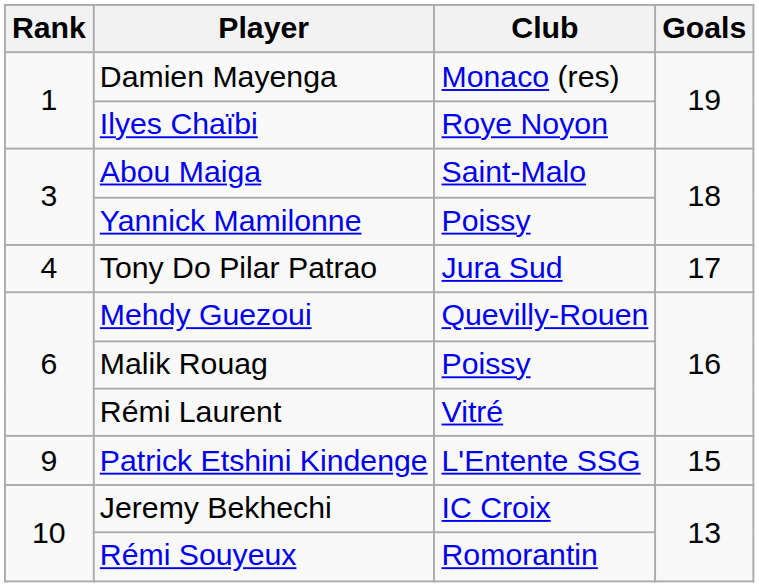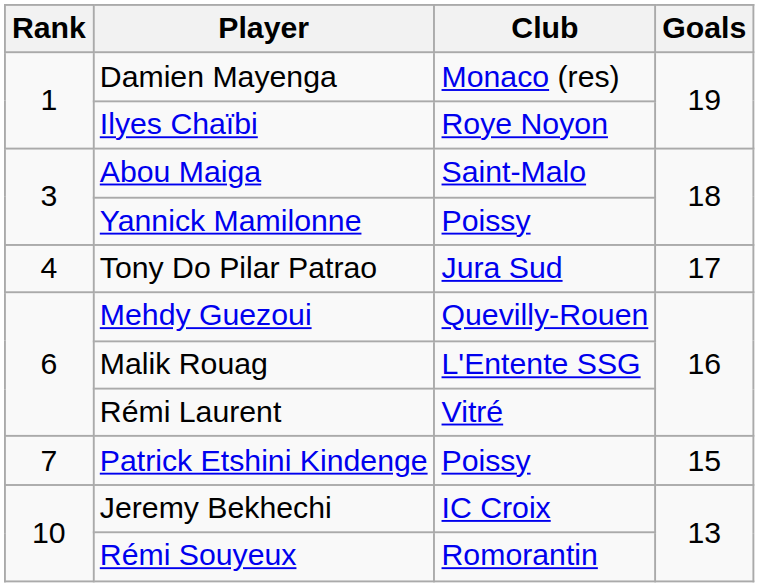 <table class="wikitable" style="text-align:center">
 <tr>
 <th>Rank</th>
 <th>Player</th>
 <th>Club</th>
 <th>Goals</th>
 </tr>
 <tr>
 <td rowspan="2">1</td>
 <td align="left">Damien Mayenga</td>
 <td align="left"><a href='#'>Monaco</a> (res)</td>
 <td rowspan="2">19</td>
 </tr>
 <tr>
 <td align="left"><a href='#'>Ilyes Chaïbi</a></td>
 <td align="left"><a href='#'>Roye Noyon</a></td>
 </tr>
 <tr>
 <td rowspan="2">3</td>
 <td align="left"><a href='#'>Abou Maiga</a></td>
 <td align="left"><a href='#'>Saint-Malo</a></td>
 <td rowspan="2">18</td>
 </tr>
 <tr>
 <td align="left"><a href='#'>Yannick Mamilonne</a></td>
 <td align="left"><a href='#'>Poissy</a></td>
 </tr>
 <tr>
 <td>4</td>
 <td align="left">Tony Do Pilar Patrao</td>
 <td align="left"><a href='#'>Jura Sud</a></td>
 <td>17</td>
 </tr>
 <tr>
 <td rowspan="3">6</td>
 <td align="left"><a href='#'>Mehdy Guezoui</a></td>
 <td align="left"><a href='#'>Quevilly-Rouen</a></td>
 <td rowspan="3">16</td>
 </tr>
 <tr>
 <td align="left">Malik Rouag</td>
-<td align="left"><a href='#'>Poissy</a></td>
+<td align="left"><a href='#'>L'Entente SSG</a></td>
 </tr>
 <tr>
 <td align="left">Rémi Laurent</td>
 <td align="left"><a href='#'>Vitré</a></td>
 </tr>
 <tr>
-<td>9</td>
+<td>7</td>
 <td align="left"><a href='#'>Patrick Etshini Kindenge</a></td>
-<td align="left"><a href='#'>L'Entente SSG</a></td>
+<td align="left"><a href='#'>Poissy</a></td>
 <td>15</td>
 </tr>
 <tr>
 <td rowspan="2">10</td>
 <td align="left">Jeremy Bekhechi</td>
 <td align="left"><a href='#'>IC Croix</a></td>
 <td rowspan="2">13</td>
 </tr>
 <tr>
 <td align="left"><a href='#'>Rémi Souyeux</a></td>
 <td align="left"><a href='#'>Romorantin</a></td>
 </tr>
 </table>
